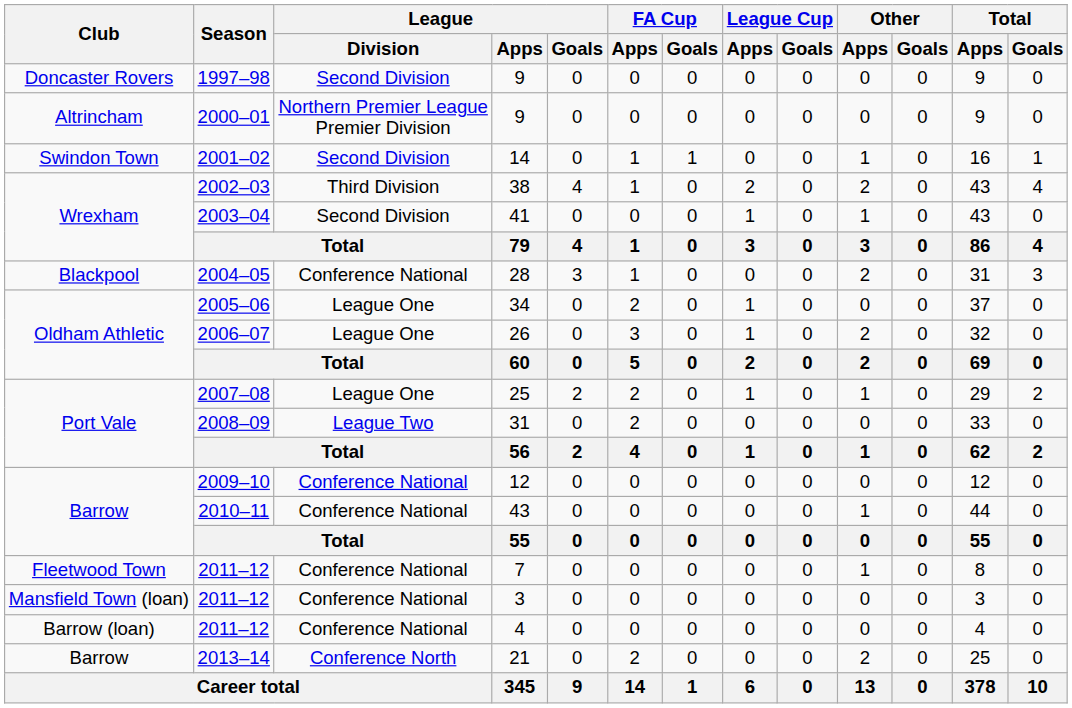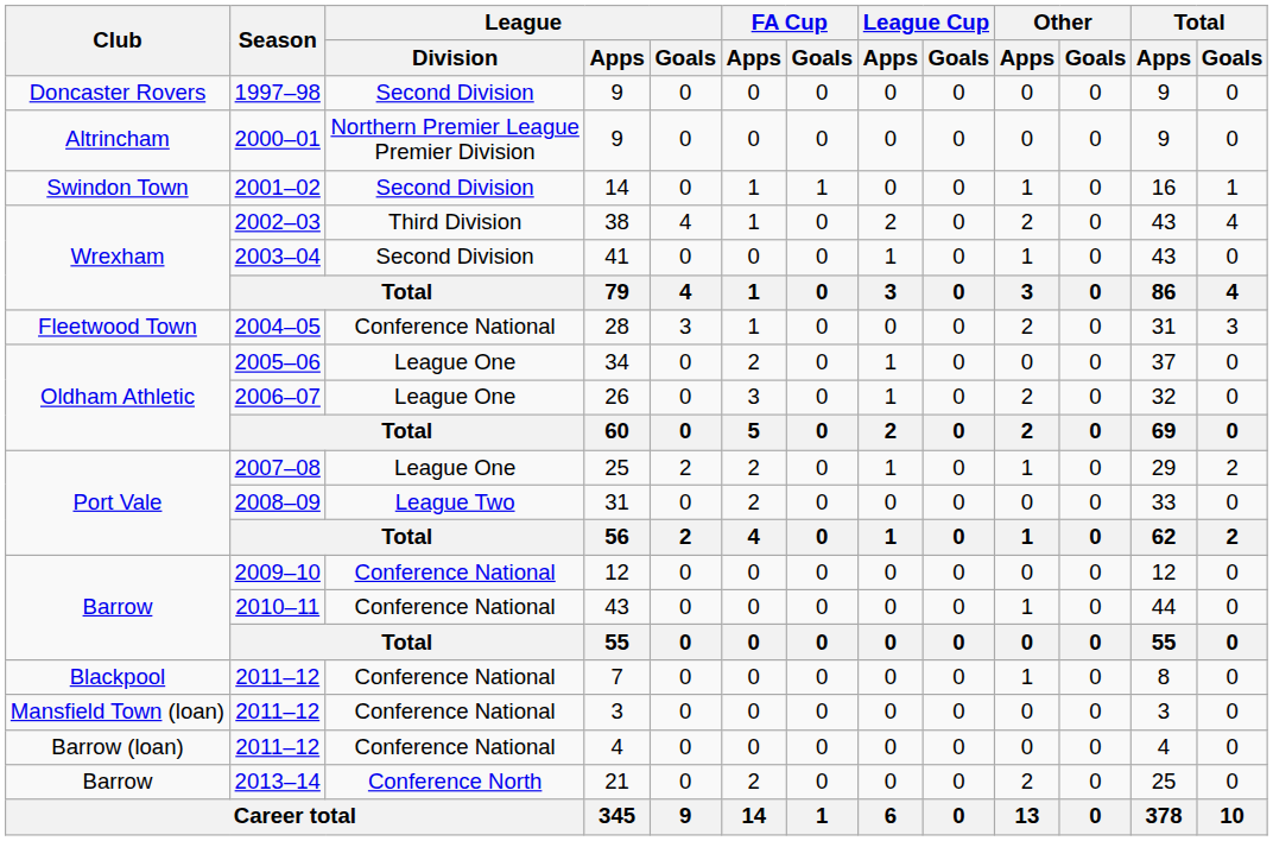 <table class="wikitable" style="text-align:center">
 <tr>
 <th rowspan="2">Club</th>
 <th rowspan="2">Season</th>
 <th colspan="3">League</th>
 <th colspan="2"><a href='#'>FA Cup</a></th>
 <th colspan="2"><a href='#'>League Cup</a></th>
 <th colspan="2">Other</th>
 <th colspan="2">Total</th>
 </tr>
 <tr>
 <th>Division</th>
 <th>Apps</th>
 <th>Goals</th>
 <th>Apps</th>
 <th>Goals</th>
 <th>Apps</th>
 <th>Goals</th>
 <th>Apps</th>
 <th>Goals</th>
 <th>Apps</th>
 <th>Goals</th>
 </tr>
 <tr>
 <td><a href='#'>Doncaster Rovers</a></td>
 <td><a href='#'>1997–98</a></td>
 <td><a href='#'>Second Division</a></td>
 <td>9</td>
 <td>0</td>
 <td>0</td>
 <td>0</td>
 <td>0</td>
 <td>0</td>
 <td>0</td>
 <td>0</td>
 <td>9</td>
 <td>0</td>
 </tr>
 <tr>
 <td><a href='#'>Altrincham</a></td>
 <td><a href='#'>2000–01</a></td>
 <td><a href='#'>Northern Premier League</a><br>Premier Division</td>
 <td>9</td>
 <td>0</td>
 <td>0</td>
 <td>0</td>
 <td>0</td>
 <td>0</td>
 <td>0</td>
 <td>0</td>
 <td>9</td>
 <td>0</td>
 </tr>
 <tr>
 <td><a href='#'>Swindon Town</a></td>
 <td><a href='#'>2001–02</a></td>
 <td><a href='#'>Second Division</a></td>
 <td>14</td>
 <td>0</td>
 <td>1</td>
 <td>1</td>
 <td>0</td>
 <td>0</td>
 <td>1</td>
 <td>0</td>
 <td>16</td>
 <td>1</td>
 </tr>
 <tr>
 <td rowspan="3"><a href='#'>Wrexham</a></td>
 <td><a href='#'>2002–03</a></td>
 <td>Third Division</td>
 <td>38</td>
 <td>4</td>
 <td>1</td>
 <td>0</td>
 <td>2</td>
 <td>0</td>
 <td>2</td>
 <td>0</td>
 <td>43</td>
 <td>4</td>
 </tr>
 <tr>
 <td><a href='#'>2003–04</a></td>
 <td>Second Division</td>
 <td>41</td>
 <td>0</td>
 <td>0</td>
 <td>0</td>
 <td>1</td>
 <td>0</td>
 <td>1</td>
 <td>0</td>
 <td>43</td>
 <td>0</td>
 </tr>
 <tr>
 <th colspan="2">Total</th>
 <th>79</th>
 <th>4</th>
 <th>1</th>
 <th>0</th>
 <th>3</th>
 <th>0</th>
 <th>3</th>
 <th>0</th>
 <th>86</th>
 <th>4</th>
 </tr>
 <tr>
-<td><a href='#'>Blackpool</a></td>
+<td><a href='#'>Fleetwood Town</a></td>
 <td><a href='#'>2004–05</a></td>
 <td>Conference National</td>
 <td>28</td>
 <td>3</td>
 <td>1</td>
 <td>0</td>
 <td>0</td>
 <td>0</td>
 <td>2</td>
 <td>0</td>
 <td>31</td>
 <td>3</td>
 </tr>
 <tr>
 <td rowspan="3"><a href='#'>Oldham Athletic</a></td>
 <td><a href='#'>2005–06</a></td>
 <td>League One</td>
 <td>34</td>
 <td>0</td>
 <td>2</td>
 <td>0</td>
 <td>1</td>
 <td>0</td>
 <td>0</td>
 <td>0</td>
 <td>37</td>
 <td>0</td>
 </tr>
 <tr>
 <td><a href='#'>2006–07</a></td>
 <td>League One</td>
 <td>26</td>
 <td>0</td>
 <td>3</td>
 <td>0</td>
 <td>1</td>
 <td>0</td>
 <td>2</td>
 <td>0</td>
 <td>32</td>
 <td>0</td>
 </tr>
 <tr>
 <th colspan="2">Total</th>
 <th>60</th>
 <th>0</th>
 <th>5</th>
 <th>0</th>
 <th>2</th>
 <th>0</th>
 <th>2</th>
 <th>0</th>
 <th>69</th>
 <th>0</th>
 </tr>
 <tr>
 <td rowspan="3"><a href='#'>Port Vale</a></td>
 <td><a href='#'>2007–08</a></td>
 <td>League One</td>
 <td>25</td>
 <td>2</td>
 <td>2</td>
 <td>0</td>
 <td>1</td>
 <td>0</td>
 <td>1</td>
 <td>0</td>
 <td>29</td>
 <td>2</td>
 </tr>
 <tr>
 <td><a href='#'>2008–09</a></td>
 <td><a href='#'>League Two</a></td>
 <td>31</td>
 <td>0</td>
 <td>2</td>
 <td>0</td>
 <td>0</td>
 <td>0</td>
 <td>0</td>
 <td>0</td>
 <td>33</td>
 <td>0</td>
 </tr>
 <tr>
 <th colspan="2">Total</th>
 <th>56</th>
 <th>2</th>
 <th>4</th>
 <th>0</th>
 <th>1</th>
 <th>0</th>
 <th>1</th>
 <th>0</th>
 <th>62</th>
 <th>2</th>
 </tr>
 <tr>
 <td rowspan="3"><a href='#'>Barrow</a></td>
 <td><a href='#'>2009–10</a></td>
 <td><a href='#'>Conference National</a></td>
 <td>12</td>
 <td>0</td>
 <td>0</td>
 <td>0</td>
 <td>0</td>
 <td>0</td>
 <td>0</td>
 <td>0</td>
 <td>12</td>
 <td>0</td>
 </tr>
 <tr>
 <td><a href='#'>2010–11</a></td>
 <td>Conference National</td>
 <td>43</td>
 <td>0</td>
 <td>0</td>
 <td>0</td>
 <td>0</td>
 <td>0</td>
 <td>1</td>
 <td>0</td>
 <td>44</td>
 <td>0</td>
 </tr>
 <tr>
 <th colspan="2">Total</th>
 <th>55</th>
 <th>0</th>
 <th>0</th>
 <th>0</th>
 <th>0</th>
 <th>0</th>
 <th>0</th>
 <th>0</th>
 <th>55</th>
 <th>0</th>
 </tr>
 <tr>
-<td><a href='#'>Fleetwood Town</a></td>
+<td><a href='#'>Blackpool</a></td>
 <td><a href='#'>2011–12</a></td>
 <td>Conference National</td>
 <td>7</td>
 <td>0</td>
 <td>0</td>
 <td>0</td>
 <td>0</td>
 <td>0</td>
 <td>1</td>
 <td>0</td>
 <td>8</td>
 <td>0</td>
 </tr>
 <tr>
 <td><a href='#'>Mansfield Town</a> (loan)</td>
 <td><a href='#'>2011–12</a></td>
 <td>Conference National</td>
 <td>3</td>
 <td>0</td>
 <td>0</td>
 <td>0</td>
 <td>0</td>
 <td>0</td>
 <td>0</td>
 <td>0</td>
 <td>3</td>
 <td>0</td>
 </tr>
 <tr>
 <td>Barrow (loan)</td>
 <td><a href='#'>2011–12</a></td>
 <td>Conference National</td>
 <td>4</td>
 <td>0</td>
 <td>0</td>
 <td>0</td>
 <td>0</td>
 <td>0</td>
 <td>0</td>
 <td>0</td>
 <td>4</td>
 <td>0</td>
 </tr>
 <tr>
 <td>Barrow</td>
 <td><a href='#'>2013–14</a></td>
 <td><a href='#'>Conference North</a></td>
 <td>21</td>
 <td>0</td>
 <td>2</td>
 <td>0</td>
 <td>0</td>
 <td>0</td>
 <td>2</td>
 <td>0</td>
 <td>25</td>
 <td>0</td>
 </tr>
 <tr>
 <th colspan="3">Career total</th>
 <th>345</th>
 <th>9</th>
 <th>14</th>
 <th>1</th>
 <th>6</th>
 <th>0</th>
 <th>13</th>
 <th>0</th>
 <th>378</th>
 <th>10</th>
 </tr>
 </table>
